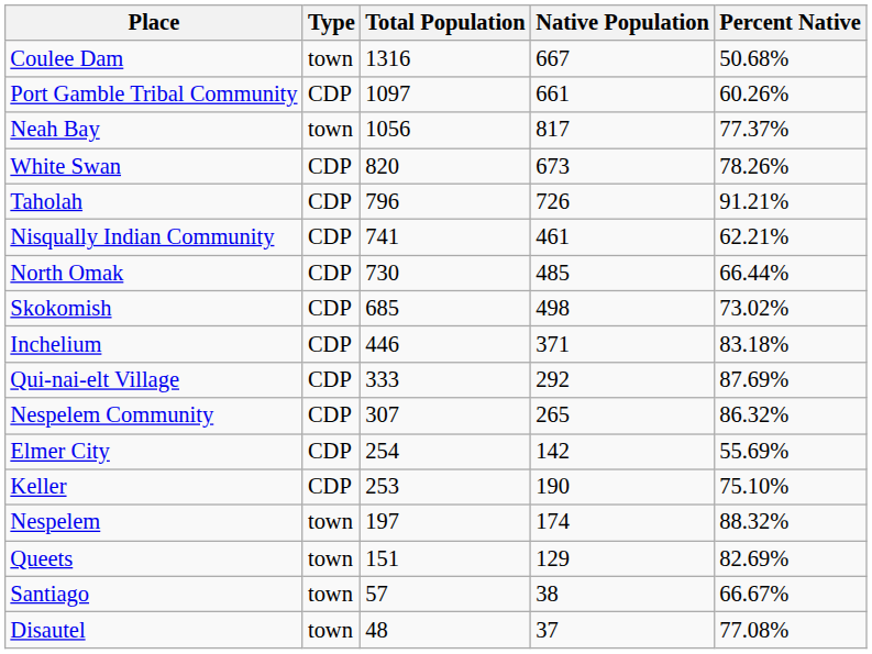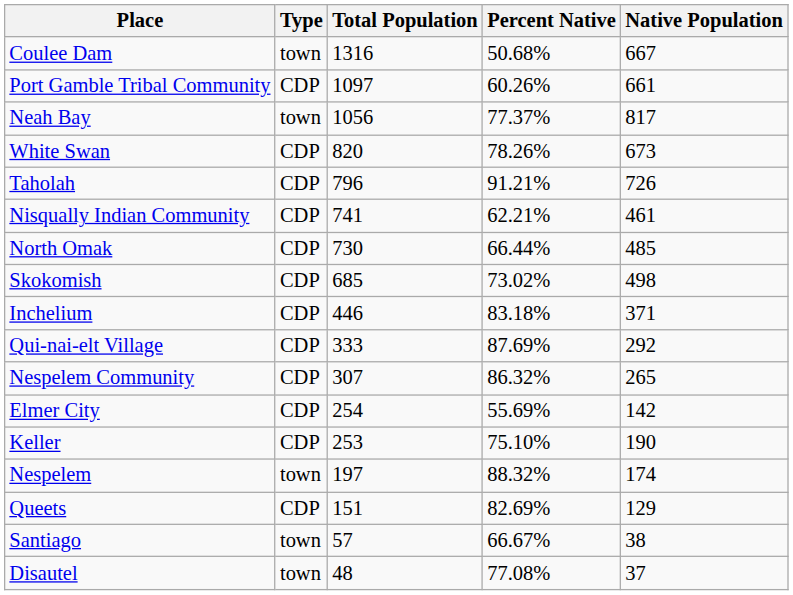 <table class="wikitable sortable">
 <tr>
 <th>Place</th>
 <th>Type</th>
 <th>Total Population</th>
+<th>Percent Native</th>
 <th>Native Population</th>
-<th>Percent Native</th>
 </tr>
 <tr>
 <td><a href='#'>Coulee Dam</a></td>
 <td>town</td>
 <td>1316</td>
+<td>50.68%</td>
 <td>667</td>
-<td>50.68%</td>
 </tr>
 <tr>
 <td><a href='#'>Port Gamble Tribal Community</a></td>
 <td>CDP</td>
 <td>1097</td>
+<td>60.26%</td>
 <td>661</td>
-<td>60.26%</td>
 </tr>
 <tr>
 <td><a href='#'>Neah Bay</a></td>
 <td>town</td>
 <td>1056</td>
+<td>77.37%</td>
 <td>817</td>
-<td>77.37%</td>
 </tr>
 <tr>
 <td><a href='#'>White Swan</a></td>
 <td>CDP</td>
 <td>820</td>
+<td>78.26%</td>
 <td>673</td>
-<td>78.26%</td>
 </tr>
 <tr>
 <td><a href='#'>Taholah</a></td>
 <td>CDP</td>
 <td>796</td>
+<td>91.21%</td>
 <td>726</td>
-<td>91.21%</td>
 </tr>
 <tr>
 <td><a href='#'>Nisqually Indian Community</a></td>
 <td>CDP</td>
 <td>741</td>
+<td>62.21%</td>
 <td>461</td>
-<td>62.21%</td>
 </tr>
 <tr>
 <td><a href='#'>North Omak</a></td>
 <td>CDP</td>
 <td>730</td>
+<td>66.44%</td>
 <td>485</td>
-<td>66.44%</td>
 </tr>
 <tr>
 <td><a href='#'>Skokomish</a></td>
 <td>CDP</td>
 <td>685</td>
+<td>73.02%</td>
 <td>498</td>
-<td>73.02%</td>
 </tr>
 <tr>
 <td><a href='#'>Inchelium</a></td>
 <td>CDP</td>
 <td>446</td>
+<td>83.18%</td>
 <td>371</td>
-<td>83.18%</td>
 </tr>
 <tr>
 <td><a href='#'>Qui-nai-elt Village</a></td>
 <td>CDP</td>
 <td>333</td>
+<td>87.69%</td>
 <td>292</td>
-<td>87.69%</td>
 </tr>
 <tr>
 <td><a href='#'>Nespelem Community</a></td>
 <td>CDP</td>
 <td>307</td>
+<td>86.32%</td>
 <td>265</td>
-<td>86.32%</td>
 </tr>
 <tr>
 <td><a href='#'>Elmer City</a></td>
 <td>CDP</td>
 <td>254</td>
+<td>55.69%</td>
 <td>142</td>
-<td>55.69%</td>
 </tr>
 <tr>
 <td><a href='#'>Keller</a></td>
 <td>CDP</td>
 <td>253</td>
+<td>75.10%</td>
 <td>190</td>
-<td>75.10%</td>
 </tr>
 <tr>
 <td><a href='#'>Nespelem</a></td>
 <td>town</td>
 <td>197</td>
+<td>88.32%</td>
 <td>174</td>
-<td>88.32%</td>
 </tr>
 <tr>
 <td><a href='#'>Queets</a></td>
-<td>town</td>
+<td>CDP</td>
 <td>151</td>
+<td>82.69%</td>
 <td>129</td>
-<td>82.69%</td>
 </tr>
 <tr>
 <td><a href='#'>Santiago</a></td>
 <td>town</td>
 <td>57</td>
+<td>66.67%</td>
 <td>38</td>
-<td>66.67%</td>
 </tr>
 <tr>
 <td><a href='#'>Disautel</a></td>
 <td>town</td>
 <td>48</td>
+<td>77.08%</td>
 <td>37</td>
-<td>77.08%</td>
 </tr>
 </table>
